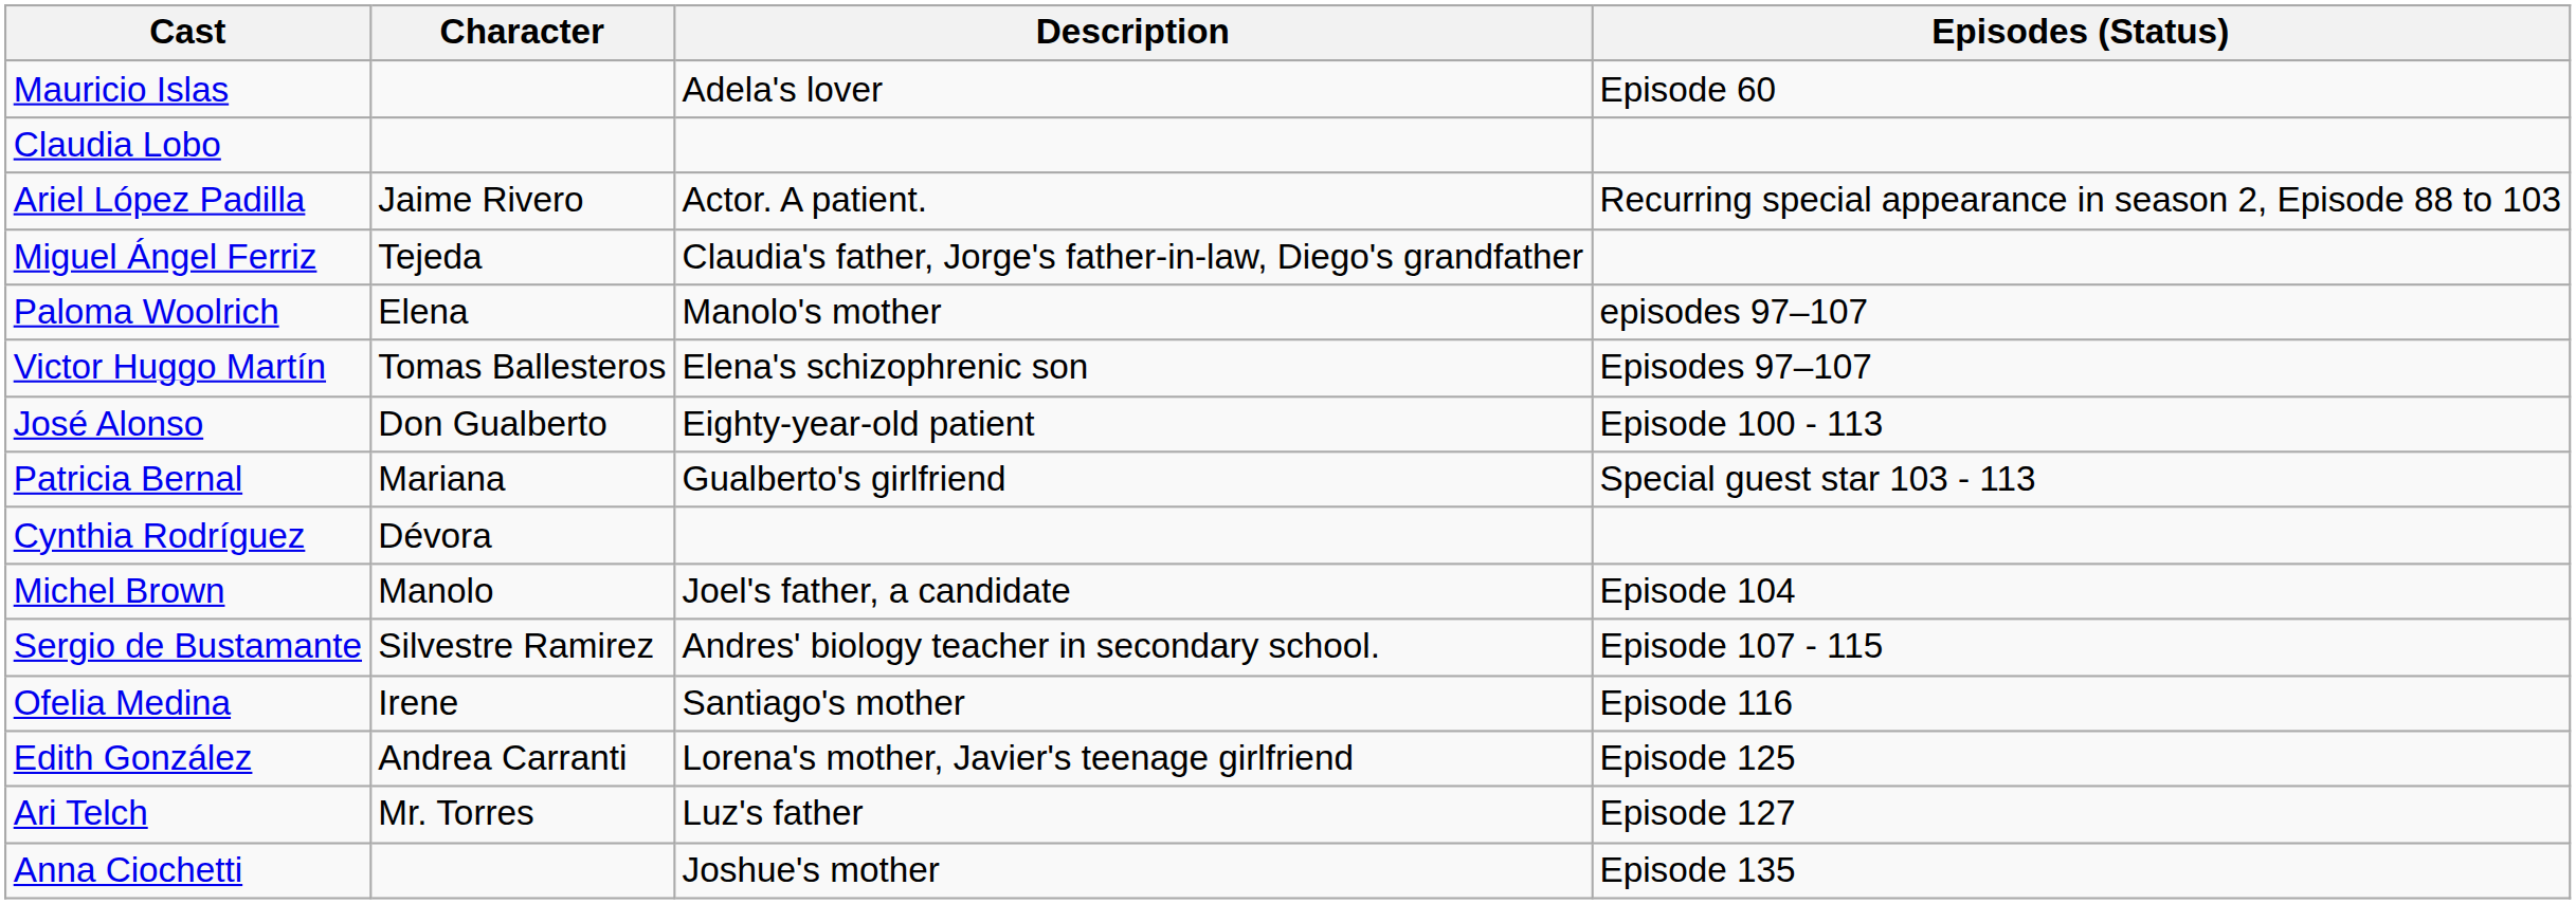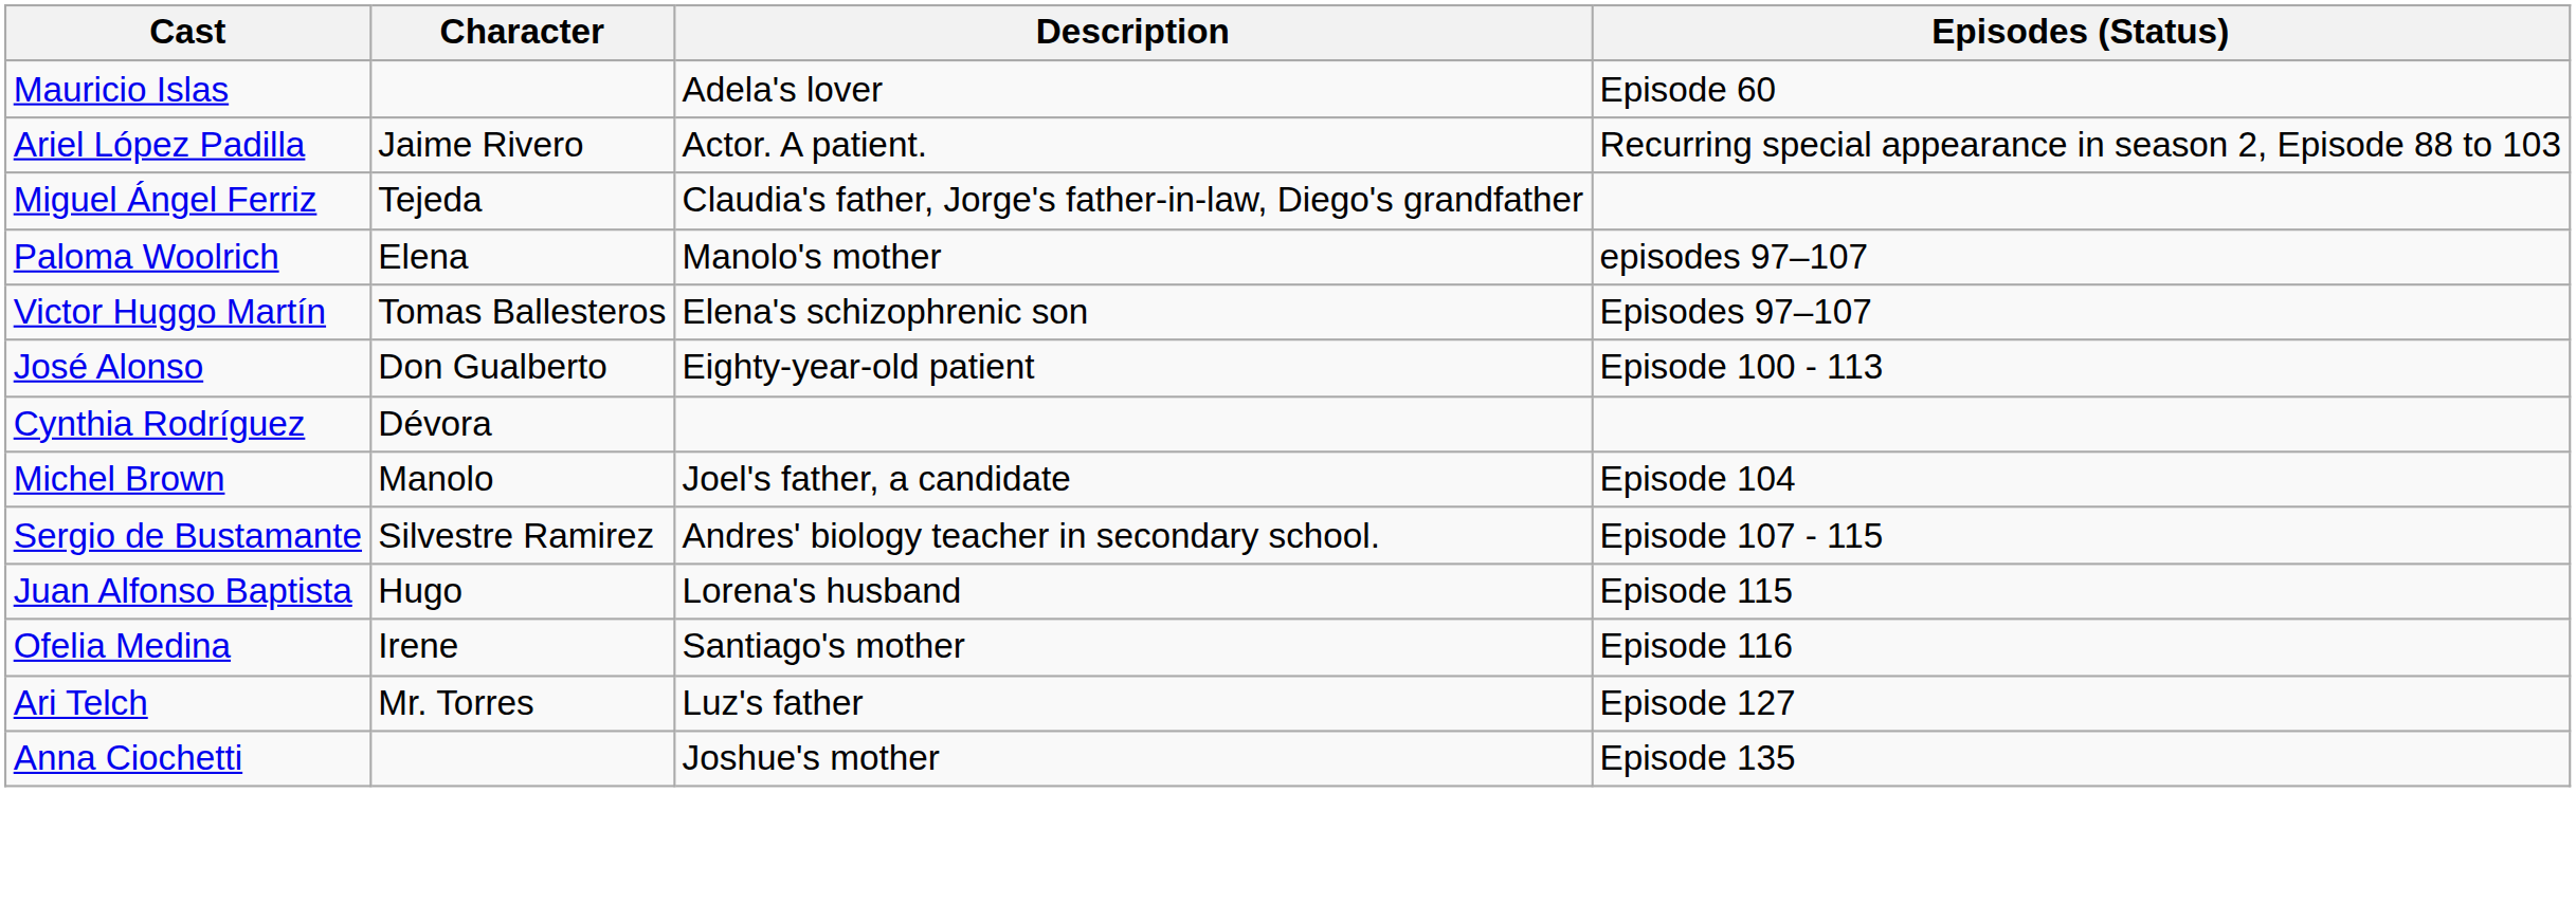 <table class="wikitable">
 <tr>
 <th>Cast</th>
 <th>Character</th>
 <th>Description</th>
 <th>Episodes (Status)</th>
 </tr>
 <tr>
 <td><a href='#'>Mauricio Islas</a></td>
 <td></td>
 <td>Adela's lover</td>
 <td>Episode 60</td>
-</tr>
-<tr>
-<td><a href='#'>Claudia Lobo</a></td>
-<td></td>
-<td></td>
-<td></td>
 </tr>
 <tr>
 <td><a href='#'>Ariel López Padilla</a></td>
 <td>Jaime Rivero</td>
 <td>Actor. A patient.</td>
 <td>Recurring special appearance in season 2, Episode 88 to 103</td>
 </tr>
 <tr>
 <td><a href='#'>Miguel Ángel Ferriz</a></td>
 <td>Tejeda</td>
 <td>Claudia's father, Jorge's father-in-law, Diego's grandfather</td>
 <td></td>
 </tr>
 <tr>
 <td><a href='#'>Paloma Woolrich</a></td>
 <td>Elena</td>
 <td>Manolo's mother</td>
 <td>episodes 97–107</td>
 </tr>
 <tr>
 <td><a href='#'>Victor Huggo Martín</a></td>
 <td>Tomas Ballesteros</td>
 <td>Elena's schizophrenic son</td>
 <td>Episodes 97–107</td>
 </tr>
 <tr>
 <td><a href='#'>José Alonso</a></td>
 <td>Don Gualberto</td>
 <td>Eighty-year-old patient</td>
 <td>Episode 100 - 113</td>
 </tr>
 <tr>
-<td><a href='#'>Patricia Bernal</a></td>
-<td>Mariana</td>
-<td>Gualberto's girlfriend</td>
-<td>Special guest star 103 - 113</td>
-</tr>
-<tr>
 <td><a href='#'>Cynthia Rodríguez</a></td>
 <td>Dévora</td>
 <td></td>
 <td></td>
 </tr>
 <tr>
 <td><a href='#'>Michel Brown</a></td>
 <td>Manolo</td>
 <td>Joel's father, a candidate</td>
 <td>Episode 104</td>
 </tr>
 <tr>
 <td><a href='#'>Sergio de Bustamante</a></td>
 <td>Silvestre Ramirez</td>
 <td>Andres' biology teacher in secondary school.</td>
 <td>Episode 107 - 115</td>
 </tr>
 <tr>
+<td><a href='#'>Juan Alfonso Baptista</a></td>
+<td>Hugo</td>
+<td>Lorena's husband</td>
+<td>Episode 115</td>
+</tr>
+<tr>
 <td><a href='#'>Ofelia Medina</a></td>
 <td>Irene</td>
 <td>Santiago's mother</td>
 <td>Episode 116</td>
-</tr>
-<tr>
-<td><a href='#'>Edith González</a></td>
-<td>Andrea Carranti</td>
-<td>Lorena's mother, Javier's teenage girlfriend</td>
-<td>Episode 125</td>
 </tr>
 <tr>
 <td><a href='#'>Ari Telch</a></td>
 <td>Mr. Torres</td>
 <td>Luz's father</td>
 <td>Episode 127</td>
 </tr>
 <tr>
 <td><a href='#'>Anna Ciochetti</a></td>
 <td></td>
 <td>Joshue's mother</td>
 <td>Episode 135</td>
 </tr>
 </table>
